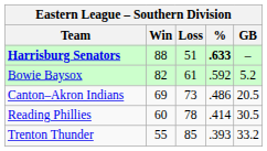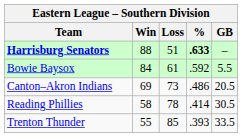 <table class="wikitable">
 <tr>
 <th colspan="5">Eastern League – Southern Division</th>
 </tr>
 <tr>
 <th width="55%">Team</th>
 <th>Win</th>
 <th>Loss</th>
 <th>%</th>
 <th>GB</th>
 </tr>
 <tr align=center bgcolor="#CCFFCC">
 <td align=left><strong><a href='#'>Harrisburg Senators</a></strong></td>
 <td>88</td>
 <td>51</td>
 <td><strong>.633</strong></td>
 <td>–</td>
 </tr>
 <tr align=center bgcolor="#CCFFCC">
 <td align=left><a href='#'>Bowie Baysox</a></td>
-<td>82</td>
+<td>84</td>
 <td>61</td>
 <td>.592</td>
-<td>5.2</td>
+<td>5.5</td>
 </tr>
 <tr align=center>
 <td align=left><a href='#'>Canton–Akron Indians</a></td>
 <td>69</td>
 <td>73</td>
 <td>.486</td>
 <td>20.5</td>
 </tr>
 <tr align=center>
 <td align=left><a href='#'>Reading Phillies</a></td>
-<td>60</td>
+<td>58</td>
 <td>78</td>
 <td>.414</td>
 <td>30.5</td>
 </tr>
 <tr align=center>
 <td align=left><a href='#'>Trenton Thunder</a></td>
 <td>55</td>
 <td>85</td>
 <td>.393</td>
-<td>33.2</td>
+<td>33.5</td>
 </tr>
 </table>
